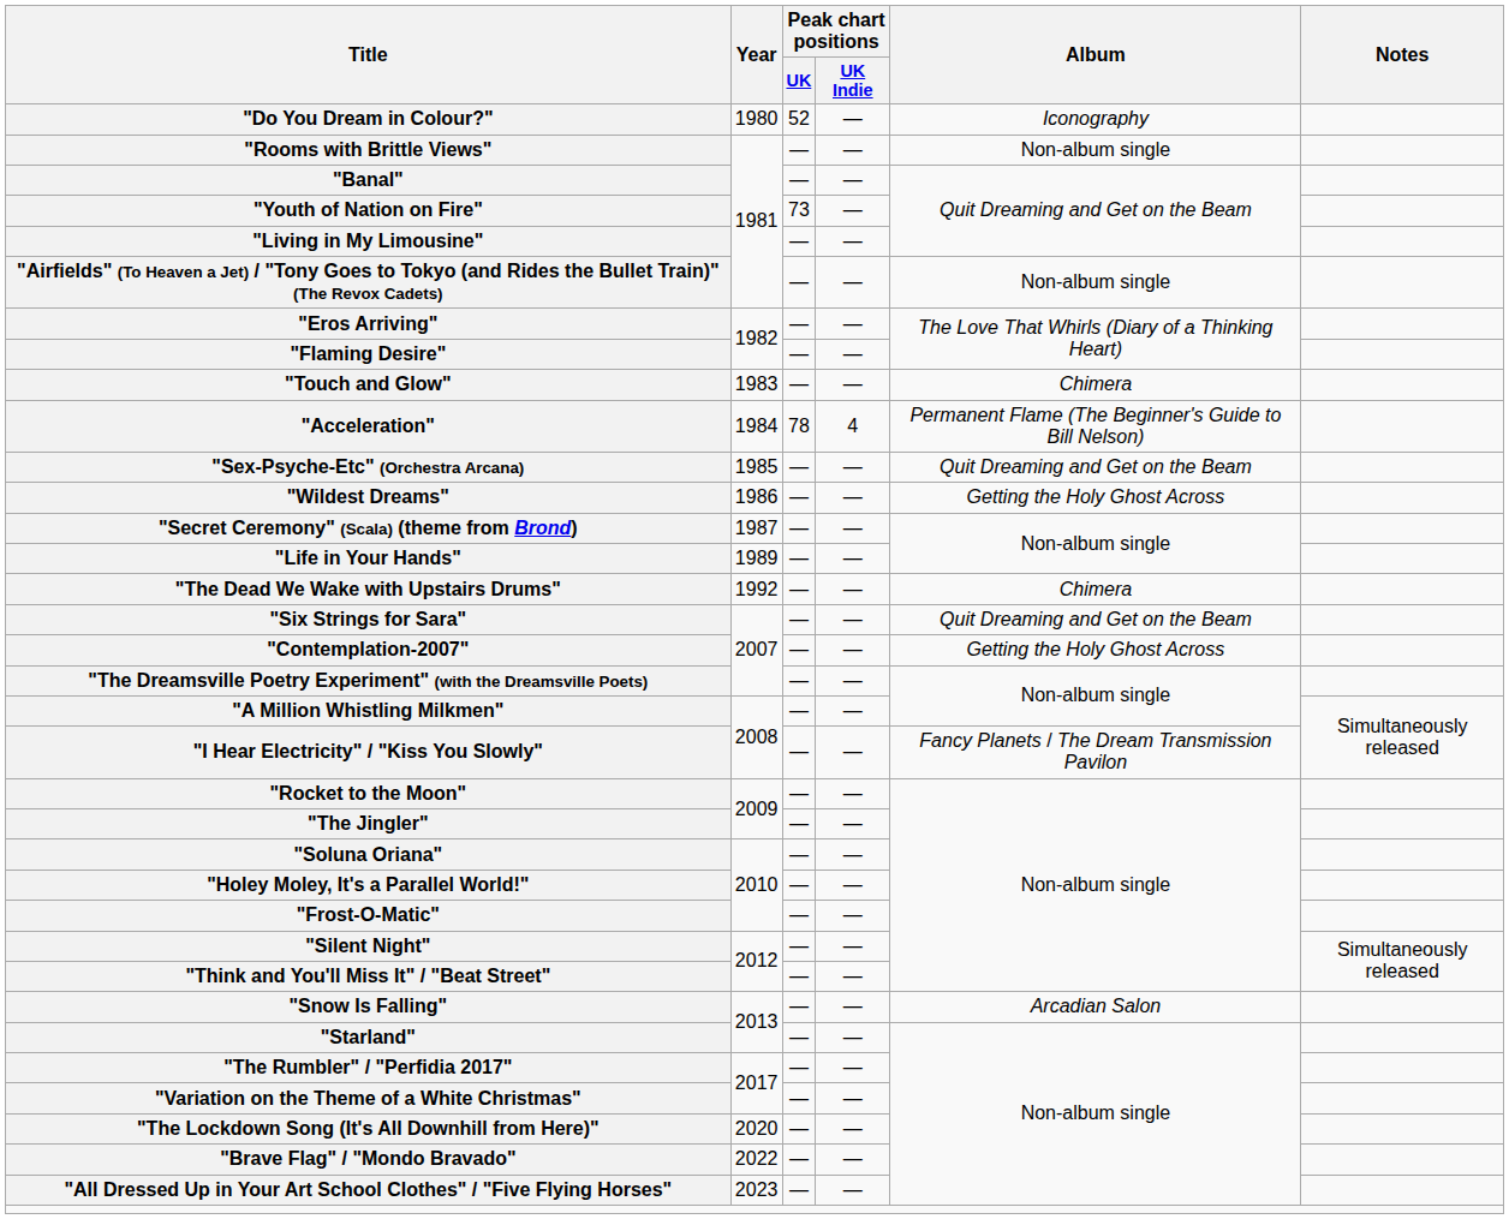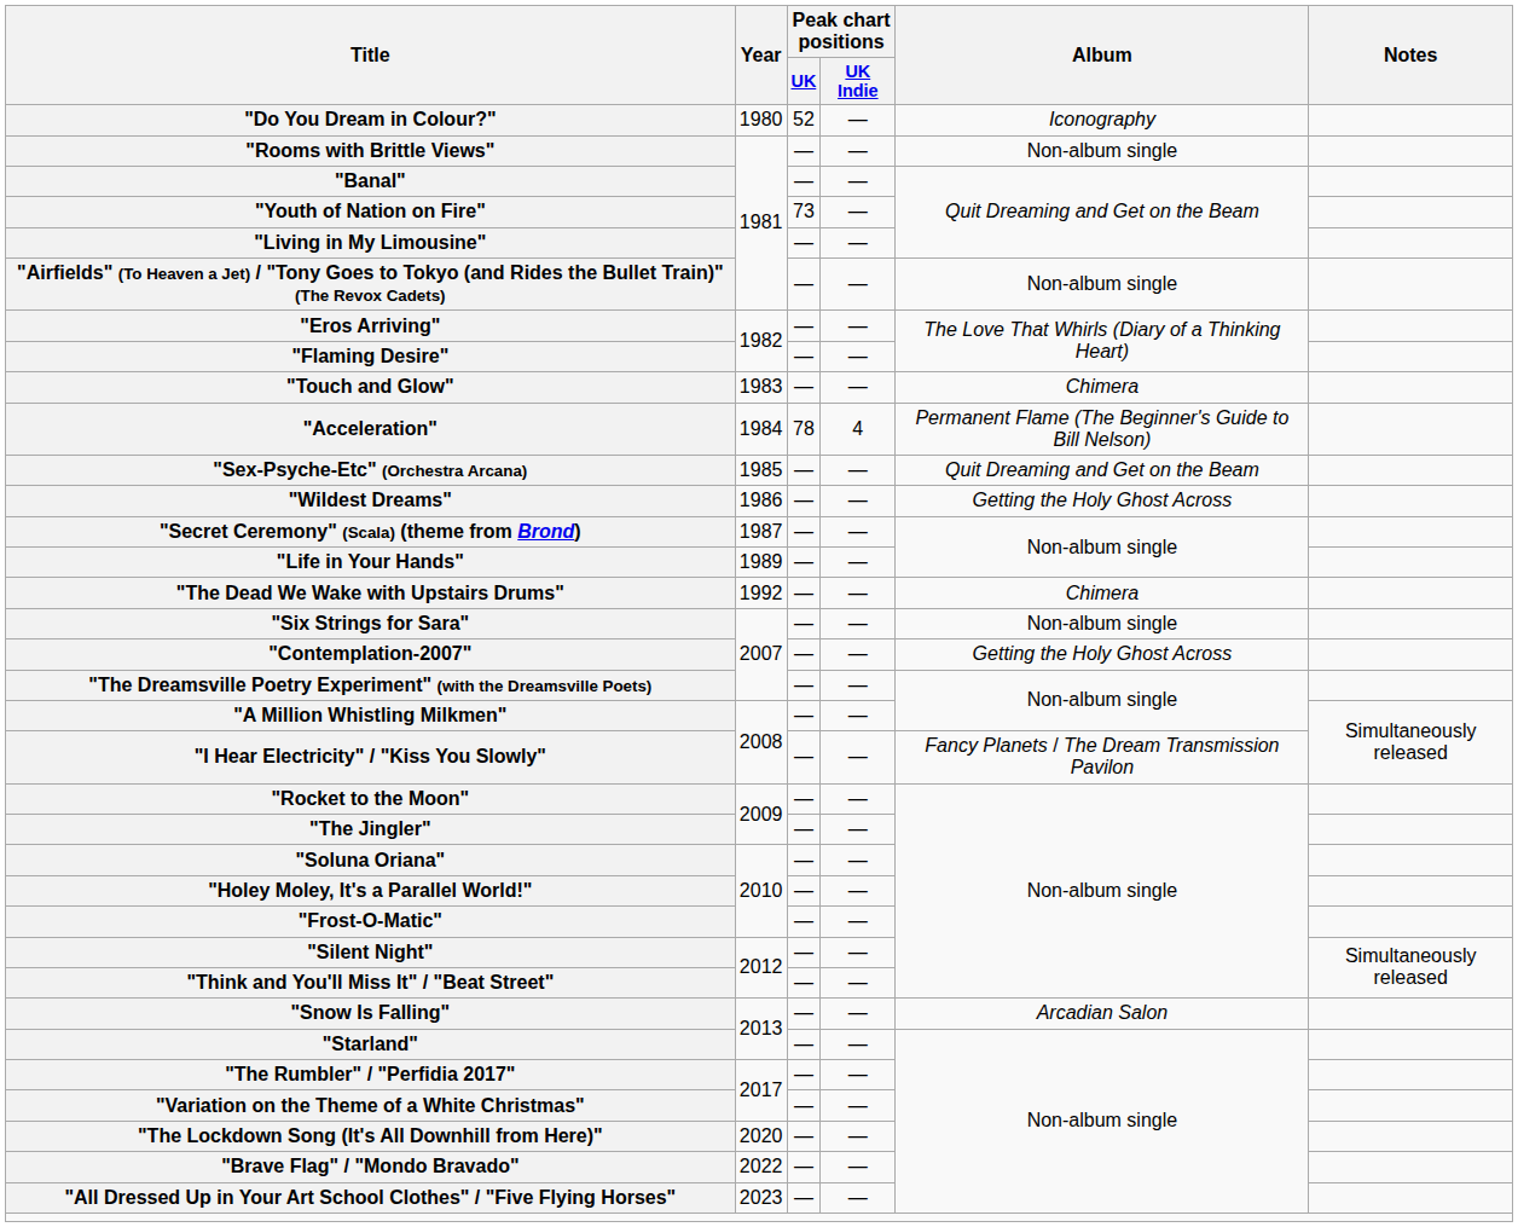 <table class="wikitable plainrowheaders" style="text-align:center;">
 <tr>
 <th rowspan="2" scope="col">Title</th>
 <th rowspan="2" scope="col">Year</th>
 <th colspan="2" style="width:5.2em;">Peak chart positions</th>
 <th rowspan="2">Album</th>
 <th rowspan="2">Notes</th>
 </tr>
 <tr>
 <th scope="col" style="font-size:90%;"><a href='#'>UK</a><br></th>
 <th scope="col" style="font-size:90%;"><a href='#'>UK Indie</a></th>
 </tr>
 <tr>
 <th scope="row">"Do You Dream in Colour?"</th>
 <td>1980</td>
 <td>52</td>
 <td>—</td>
 <td><em>Iconography</em></td>
 <td></td>
 </tr>
 <tr>
 <th scope="row">"Rooms with Brittle Views"</th>
 <td rowspan="5">1981</td>
 <td>—</td>
 <td>—</td>
 <td>Non-album single</td>
 <td></td>
 </tr>
 <tr>
 <th scope="row">"Banal"</th>
 <td>—</td>
 <td>—</td>
 <td rowspan="3"><em>Quit Dreaming and Get on the Beam</em></td>
 <td></td>
 </tr>
 <tr>
 <th scope="row">"Youth of Nation on Fire"</th>
 <td>73</td>
 <td>—</td>
 <td></td>
 </tr>
 <tr>
 <th scope="row">"Living in My Limousine"</th>
 <td>—</td>
 <td>—</td>
 <td></td>
 </tr>
 <tr>
 <th scope="row">"Airfields" <small>(To Heaven a Jet)</small> / "Tony Goes to Tokyo (and Rides the Bullet Train)" <small>(The Revox Cadets)</small></th>
 <td>—</td>
 <td>—</td>
 <td>Non-album single</td>
 <td></td>
 </tr>
 <tr>
 <th scope="row">"Eros Arriving"</th>
 <td rowspan="2">1982</td>
 <td>—</td>
 <td>—</td>
 <td rowspan="2"><em>The Love That Whirls (Diary of a Thinking Heart)</em></td>
 <td></td>
 </tr>
 <tr>
 <th scope="row">"Flaming Desire"</th>
 <td>—</td>
 <td>—</td>
 <td></td>
 </tr>
 <tr>
 <th scope="row">"Touch and Glow"</th>
 <td>1983</td>
 <td>—</td>
 <td>—</td>
 <td><em>Chimera</em></td>
 <td></td>
 </tr>
 <tr>
 <th scope="row">"Acceleration"</th>
 <td>1984</td>
 <td>78</td>
 <td>4</td>
 <td><em>Permanent Flame (The Beginner's Guide to Bill Nelson)</em></td>
 <td></td>
 </tr>
 <tr>
 <th scope="row">"Sex-Psyche-Etc" <small>(Orchestra Arcana)</small></th>
 <td>1985</td>
 <td>—</td>
 <td>—</td>
 <td><em>Quit Dreaming and Get on the Beam</em></td>
 <td></td>
 </tr>
 <tr>
 <th scope="row">"Wildest Dreams"</th>
 <td>1986</td>
 <td>—</td>
 <td>—</td>
 <td><em>Getting the Holy Ghost Across</em></td>
 <td></td>
 </tr>
 <tr>
 <th scope="row">"Secret Ceremony" <small>(Scala)</small> (theme from <em><a href='#'>Brond</a></em>)</th>
 <td>1987</td>
 <td>—</td>
 <td>—</td>
 <td rowspan="2">Non-album single</td>
 <td></td>
 </tr>
 <tr>
 <th scope="row">"Life in Your Hands"</th>
 <td>1989</td>
 <td>—</td>
 <td>—</td>
 <td></td>
 </tr>
 <tr>
 <th scope="row">"The Dead We Wake with Upstairs Drums"</th>
 <td>1992</td>
 <td>—</td>
 <td>—</td>
 <td><em>Chimera</em></td>
 <td></td>
 </tr>
 <tr>
 <th scope="row">"Six Strings for Sara"</th>
 <td rowspan="3">2007</td>
 <td>—</td>
 <td>—</td>
-<td><em>Quit Dreaming and Get on the Beam</em></td>
+<td>Non-album single</td>
 <td></td>
 </tr>
 <tr>
 <th scope="row">"Contemplation-2007"</th>
 <td>—</td>
 <td>—</td>
 <td><em>Getting the Holy Ghost Across</em></td>
 <td></td>
 </tr>
 <tr>
 <th scope="row">"The Dreamsville Poetry Experiment" <small>(with the Dreamsville Poets)</small></th>
 <td>—</td>
 <td>—</td>
 <td rowspan="2">Non-album single</td>
 <td></td>
 </tr>
 <tr>
 <th scope="row">"A Million Whistling Milkmen"</th>
 <td rowspan="2">2008</td>
 <td>—</td>
 <td>—</td>
 <td rowspan="2">Simultaneously released</td>
 </tr>
 <tr>
 <th scope="row">"I Hear Electricity" / "Kiss You Slowly"</th>
 <td>—</td>
 <td>—</td>
 <td><em>Fancy Planets</em> / <em>The Dream Transmission Pavilon</em></td>
 </tr>
 <tr>
 <th scope="row">"Rocket to the Moon"</th>
 <td rowspan="2">2009</td>
 <td>—</td>
 <td>—</td>
 <td rowspan="7">Non-album single</td>
 <td></td>
 </tr>
 <tr>
 <th scope="row">"The Jingler"</th>
 <td>—</td>
 <td>—</td>
 <td></td>
 </tr>
 <tr>
 <th scope="row">"Soluna Oriana"</th>
 <td rowspan="3">2010</td>
 <td>—</td>
 <td>—</td>
 <td></td>
 </tr>
 <tr>
 <th scope="row">"Holey Moley, It's a Parallel World!"</th>
 <td>—</td>
 <td>—</td>
 <td></td>
 </tr>
 <tr>
 <th scope="row">"Frost-O-Matic"</th>
 <td>—</td>
 <td>—</td>
 <td></td>
 </tr>
 <tr>
 <th scope="row">"Silent Night"</th>
 <td rowspan="2">2012</td>
 <td>—</td>
 <td>—</td>
 <td rowspan="2">Simultaneously released</td>
 </tr>
 <tr>
 <th scope="row">"Think and You'll Miss It" / "Beat Street"</th>
 <td>—</td>
 <td>—</td>
 </tr>
 <tr>
 <th scope="row">"Snow Is Falling"</th>
 <td rowspan="2">2013</td>
 <td>—</td>
 <td>—</td>
 <td><em>Arcadian Salon</em></td>
 </tr>
 <tr>
 <th scope="row">"Starland"</th>
 <td>—</td>
 <td>—</td>
 <td rowspan="6">Non-album single</td>
 <td></td>
 </tr>
 <tr>
 <th scope="row">"The Rumbler" / "Perfidia 2017"</th>
 <td rowspan="2">2017</td>
 <td>—</td>
 <td>—</td>
 <td></td>
 </tr>
 <tr>
 <th scope="row">"Variation on the Theme of a White Christmas"</th>
 <td>—</td>
 <td>—</td>
 <td></td>
 </tr>
 <tr>
 <th scope="row">"The Lockdown Song (It's All Downhill from Here)"</th>
 <td>2020</td>
 <td>—</td>
 <td>—</td>
 <td></td>
 </tr>
 <tr>
 <th scope="row">"Brave Flag" / "Mondo Bravado"</th>
 <td>2022</td>
 <td>—</td>
 <td>—</td>
 <td></td>
 </tr>
 <tr>
 <th scope="row">"All Dressed Up in Your Art School Clothes" / "Five Flying Horses"</th>
 <td>2023</td>
 <td>—</td>
 <td>—</td>
 <td></td>
 </tr>
 <tr>
 <td colspan="6"></td>
 </tr>
 </table>
